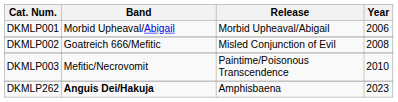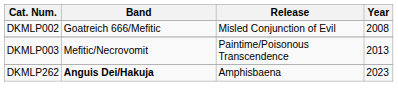 <table class="wikitable" style="margin:">
 <tr>
 <th width="70" rowspan="1">Cat. Num.</th>
 <th Width="330" rowspan="1">Band</th>
 <th width="300" rowspan="1">Release</th>
 <th width="40" rowspan="1">Year</th>
-</tr>
-<tr>
-<td>DKMLP001</td>
-<td>Morbid Upheaval/<a href='#'>Abigail</a></td>
-<td>Morbid Upheaval/Abigail</td>
-<td>2006</td>
 </tr>
 <tr>
 </tr>
 <tr>
 <td>DKMLP002</td>
 <td>Goatreich 666/Mefitic</td>
 <td>Misled Conjunction of Evil</td>
 <td>2008</td>
 </tr>
 <tr>
 </tr>
 <tr>
 <td>DKMLP003</td>
 <td>Mefitic/Necrovomit</td>
 <td>Paintime/Poisonous Transcendence</td>
-<td>2010</td>
+<td>2013</td>
 </tr>
 <tr>
 </tr>
 <tr>
 <td>DKMLP262</td>
 <td><strong>Anguis Dei/Hakuja</strong></td>
 <td>Amphisbaena</td>
 <td>2023</td>
 </tr>
 </table>
